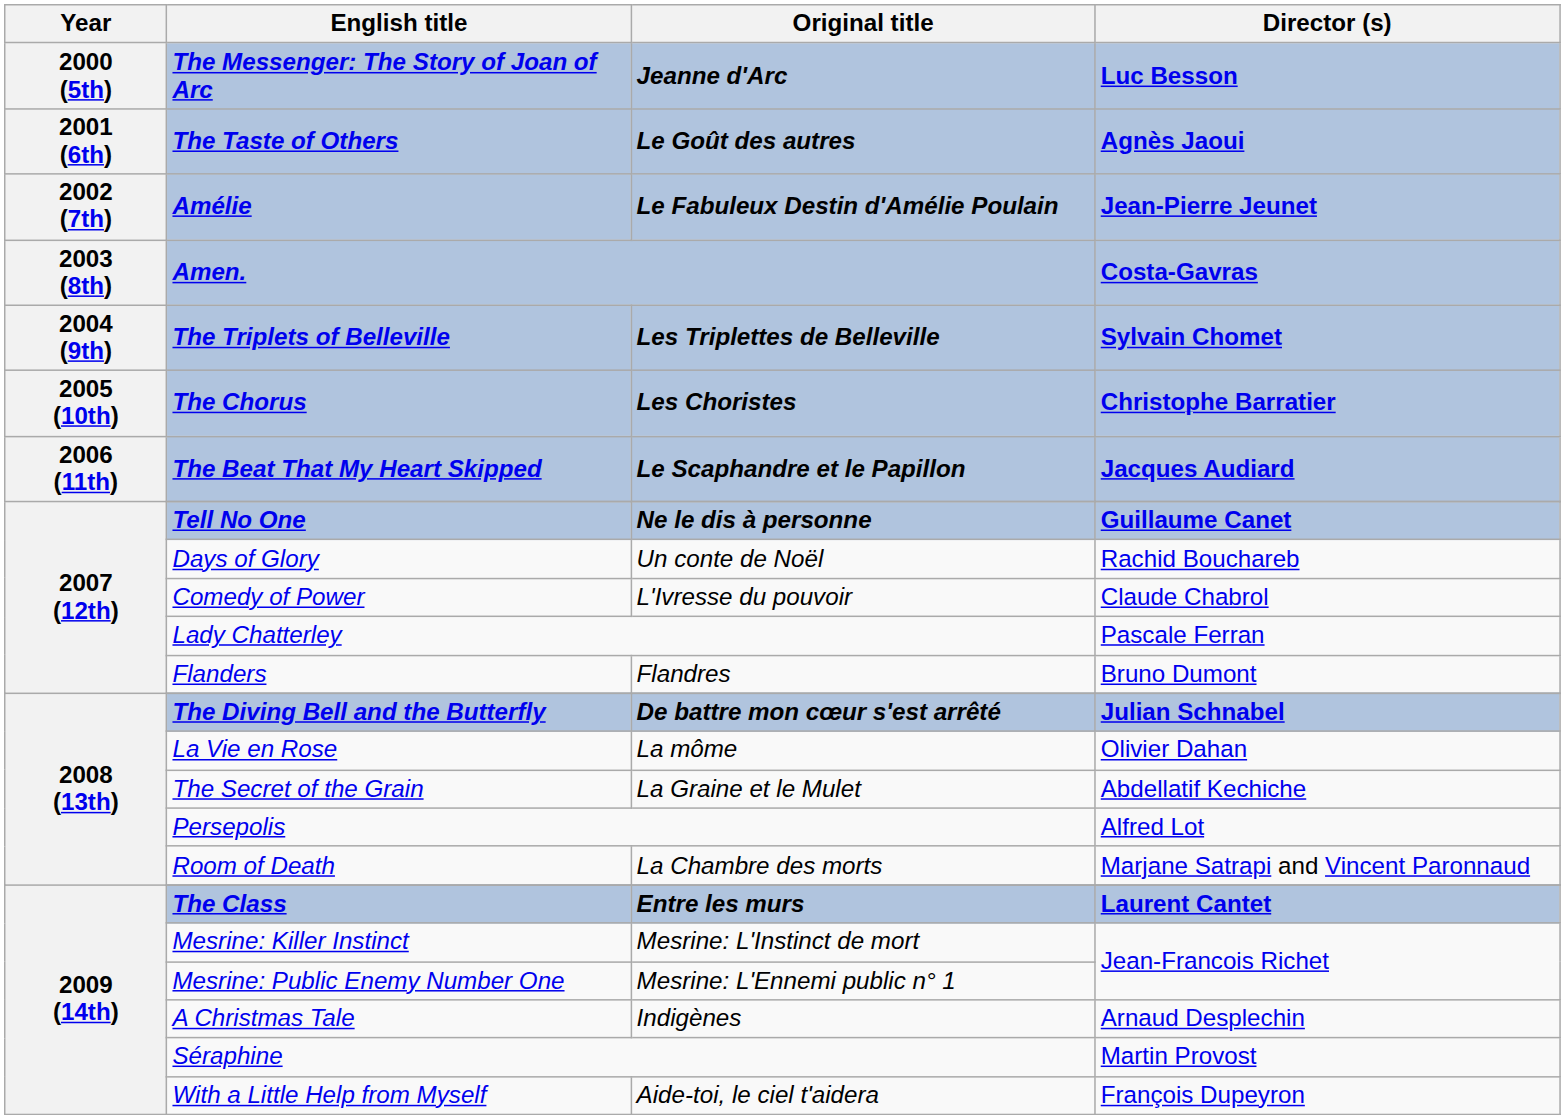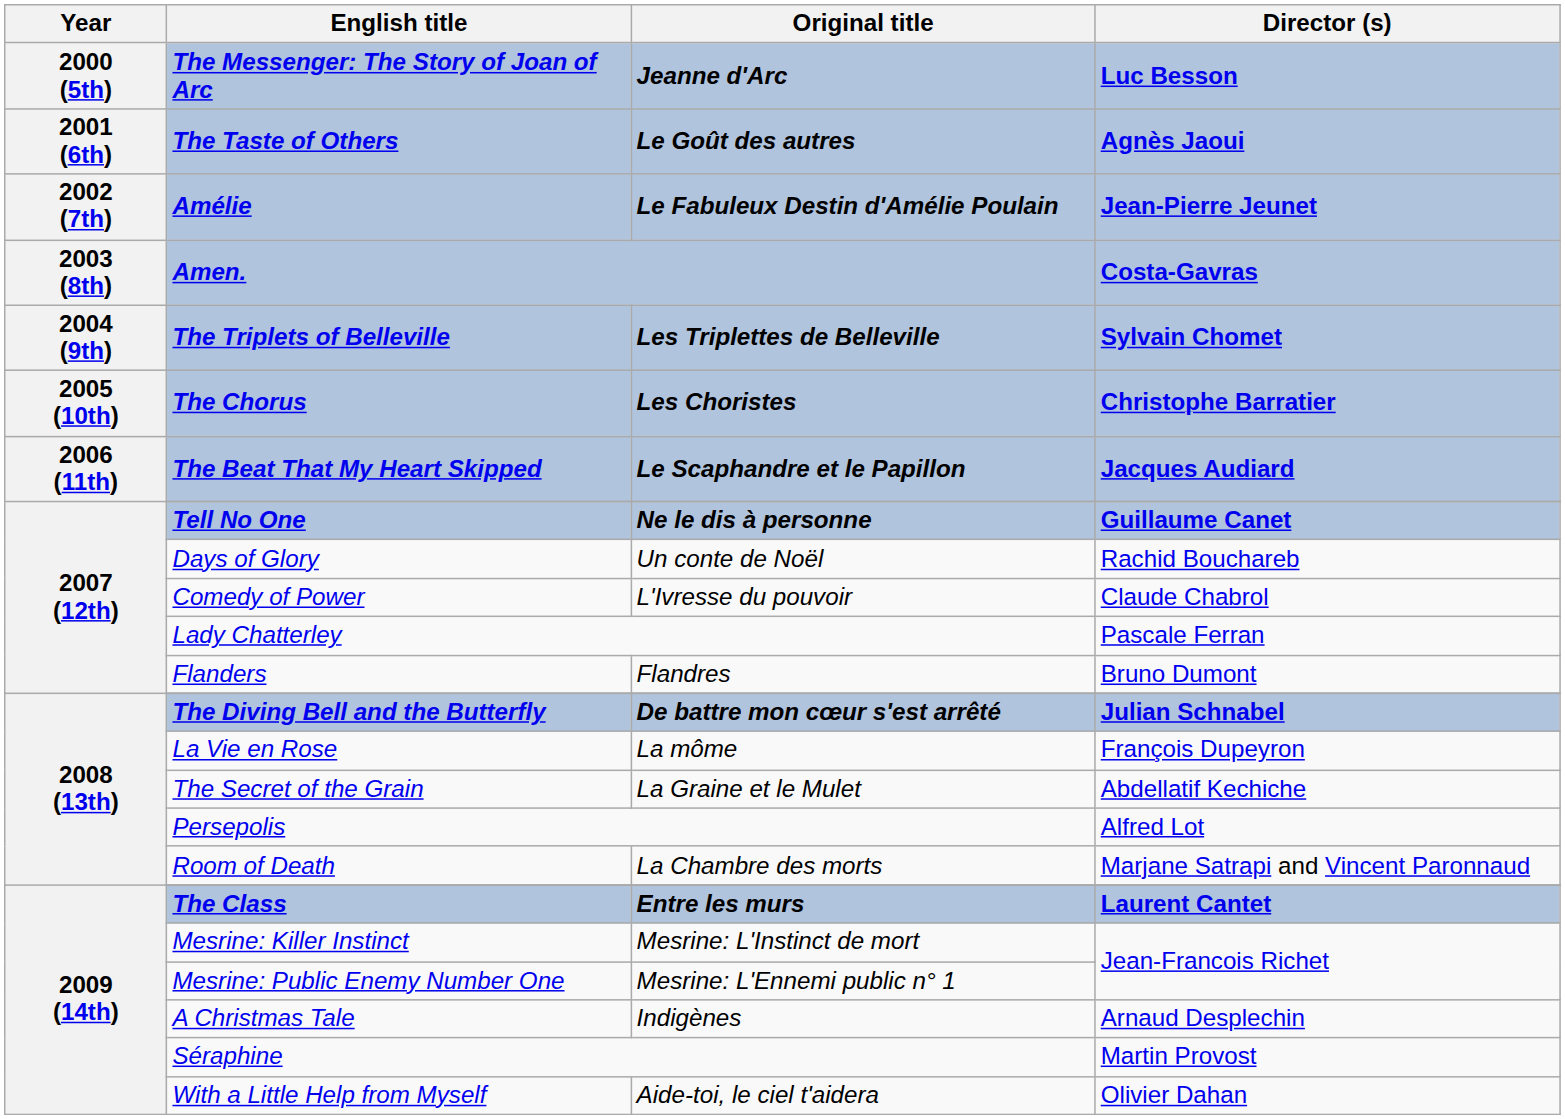 <table class="wikitable">
 <tr>
 <th width="100"><strong>Year</strong></th>
 <th width="300"><strong>English title</strong></th>
 <th width="300"><strong>Original title</strong></th>
 <th width="300"><strong>Director (s)</strong></th>
 </tr>
 <tr>
 <th align="center">2000<br>(<a href='#'>5th</a>)</th>
 <td style="background:#B0C4DE;"><strong><em><a href='#'>The Messenger: The Story of Joan of Arc</a></em></strong></td>
 <td style="background:#B0C4DE;"><strong><em>Jeanne d'Arc</em></strong></td>
 <td style="background:#B0C4DE;"><strong><a href='#'>Luc Besson</a></strong></td>
 </tr>
 <tr>
 <th align="center">2001<br>(<a href='#'>6th</a>)</th>
 <td style="background:#B0C4DE;"><strong><em><a href='#'>The Taste of Others</a></em></strong></td>
 <td style="background:#B0C4DE;"><strong><em>Le Goût des autres</em></strong></td>
 <td style="background:#B0C4DE;"><strong><a href='#'>Agnès Jaoui</a></strong></td>
 </tr>
 <tr>
 <th align="center">2002<br>(<a href='#'>7th</a>)</th>
 <td style="background:#B0C4DE;"><strong><em><a href='#'>Amélie</a></em></strong></td>
 <td style="background:#B0C4DE;"><strong><em>Le Fabuleux Destin d'Amélie Poulain</em></strong></td>
 <td style="background:#B0C4DE;"><strong><a href='#'>Jean-Pierre Jeunet</a></strong></td>
 </tr>
 <tr>
 <th align="center">2003<br>(<a href='#'>8th</a>)</th>
 <td colspan="2" style="background:#B0C4DE;"><strong><em><a href='#'>Amen.</a></em></strong></td>
 <td style="background:#B0C4DE;"><strong><a href='#'>Costa-Gavras</a></strong></td>
 </tr>
 <tr>
 <th align="center">2004<br>(<a href='#'>9th</a>)</th>
 <td style="background:#B0C4DE;"><strong><em><a href='#'>The Triplets of Belleville</a></em></strong></td>
 <td style="background:#B0C4DE;"><strong><em>Les Triplettes de Belleville</em></strong></td>
 <td style="background:#B0C4DE;"><strong><a href='#'>Sylvain Chomet</a></strong></td>
 </tr>
 <tr>
 <th align="center">2005<br>(<a href='#'>10th</a>)</th>
 <td style="background:#B0C4DE;"><strong><em><a href='#'>The Chorus</a></em></strong></td>
 <td style="background:#B0C4DE;"><strong><em>Les Choristes</em></strong></td>
 <td style="background:#B0C4DE;"><strong><a href='#'>Christophe Barratier</a></strong></td>
 </tr>
 <tr>
 <th align="center">2006<br>(<a href='#'>11th</a>)</th>
 <td style="background:#B0C4DE;"><strong><em><a href='#'>The Beat That My Heart Skipped</a></em></strong></td>
 <td style="background:#B0C4DE;"><strong><em>Le Scaphandre et le Papillon</em></strong></td>
 <td style="background:#B0C4DE;"><strong><a href='#'>Jacques Audiard</a></strong></td>
 </tr>
 <tr>
 <th rowspan="6" align="center">2007<br>(<a href='#'>12th</a>)</th>
 </tr>
 <tr>
 <td style="background:#B0C4DE;"><strong><em><a href='#'>Tell No One</a></em></strong></td>
 <td style="background:#B0C4DE;"><strong><em>Ne le dis à personne</em></strong></td>
 <td style="background:#B0C4DE;"><strong><a href='#'>Guillaume Canet</a></strong></td>
 </tr>
 <tr>
 <td><em><a href='#'>Days of Glory</a></em></td>
 <td><em>Un conte de Noël</em></td>
 <td><a href='#'>Rachid Bouchareb</a></td>
 </tr>
 <tr>
 <td><em><a href='#'>Comedy of Power</a></em></td>
 <td><em>L'Ivresse du pouvoir</em></td>
 <td><a href='#'>Claude Chabrol</a></td>
 </tr>
 <tr>
 <td colspan="2"><em><a href='#'>Lady Chatterley</a></em></td>
 <td><a href='#'>Pascale Ferran</a></td>
 </tr>
 <tr>
 <td><em><a href='#'>Flanders</a></em></td>
 <td><em>Flandres</em></td>
 <td><a href='#'>Bruno Dumont</a></td>
 </tr>
 <tr>
 <th rowspan="6" align="center">2008<br>(<a href='#'>13th</a>)</th>
 </tr>
 <tr>
 <td style="background:#B0C4DE;"><strong><em><a href='#'>The Diving Bell and the Butterfly</a></em></strong></td>
 <td style="background:#B0C4DE;"><strong><em>De battre mon cœur s'est arrêté</em></strong></td>
 <td style="background:#B0C4DE;"><strong><a href='#'>Julian Schnabel</a></strong></td>
 </tr>
 <tr>
 <td><em><a href='#'>La Vie en Rose</a></em></td>
 <td><em>La môme</em></td>
-<td><a href='#'>Olivier Dahan</a></td>
+<td><a href='#'>François Dupeyron</a></td>
 </tr>
 <tr>
 <td><em><a href='#'>The Secret of the Grain</a></em></td>
 <td><em>La Graine et le Mulet</em></td>
 <td><a href='#'>Abdellatif Kechiche</a></td>
 </tr>
 <tr>
 <td colspan="2"><em><a href='#'>Persepolis</a></em></td>
 <td><a href='#'>Alfred Lot</a></td>
 </tr>
 <tr>
 <td><em><a href='#'>Room of Death</a></em></td>
 <td><em>La Chambre des morts</em></td>
 <td><a href='#'>Marjane Satrapi</a> and <a href='#'>Vincent Paronnaud</a></td>
 </tr>
 <tr>
 <th rowspan="7" align="center">2009<br>(<a href='#'>14th</a>)</th>
 </tr>
 <tr>
 <td style="background:#B0C4DE;"><strong><em><a href='#'>The Class</a></em></strong></td>
 <td style="background:#B0C4DE;"><strong><em>Entre les murs</em></strong></td>
 <td style="background:#B0C4DE;"><strong><a href='#'>Laurent Cantet</a></strong></td>
 </tr>
 <tr>
 <td><em><a href='#'>Mesrine: Killer Instinct</a></em></td>
 <td><em>Mesrine: L'Instinct de mort</em></td>
 <td rowspan="2"><a href='#'>Jean-Francois Richet</a></td>
 </tr>
 <tr>
 <td><em><a href='#'>Mesrine: Public Enemy Number One</a></em></td>
 <td><em>Mesrine: L'Ennemi public n° 1</em></td>
 </tr>
 <tr>
 <td><em><a href='#'>A Christmas Tale</a></em></td>
 <td><em>Indigènes</em></td>
 <td><a href='#'>Arnaud Desplechin</a></td>
 </tr>
 <tr>
 <td colspan="2"><em><a href='#'>Séraphine</a></em></td>
 <td><a href='#'>Martin Provost</a></td>
 </tr>
 <tr>
 <td><em><a href='#'>With a Little Help from Myself</a></em></td>
 <td><em>Aide-toi, le ciel t'aidera</em></td>
-<td><a href='#'>François Dupeyron</a></td>
+<td><a href='#'>Olivier Dahan</a></td>
 </tr>
 <tr>
 </tr>
 </table>
